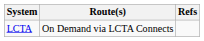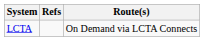 <table class="wikitable">
 <tr>
 <th> System</th>
+<th>Refs</th>
 <th>Route(s)</th>
-<th>Refs</th>
 </tr>
 <tr>
 <td><a href='#'>LCTA</a></td>
+<td></td>
 <td>On Demand via LCTA Connects</td>
-<td></td>
 </tr>
 </table>
